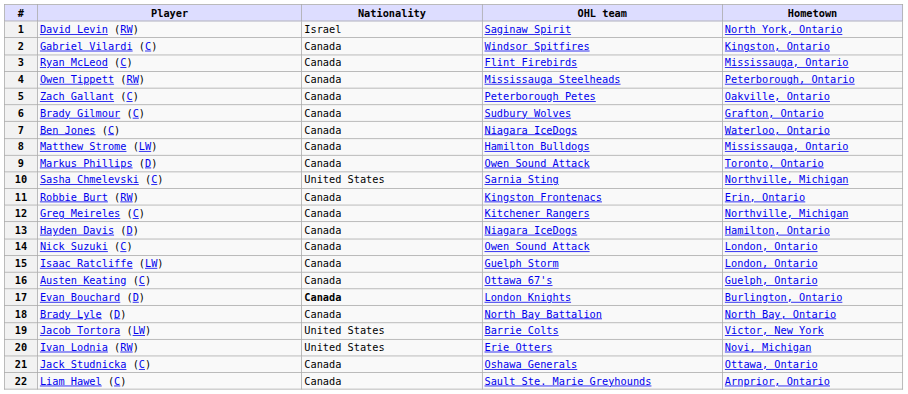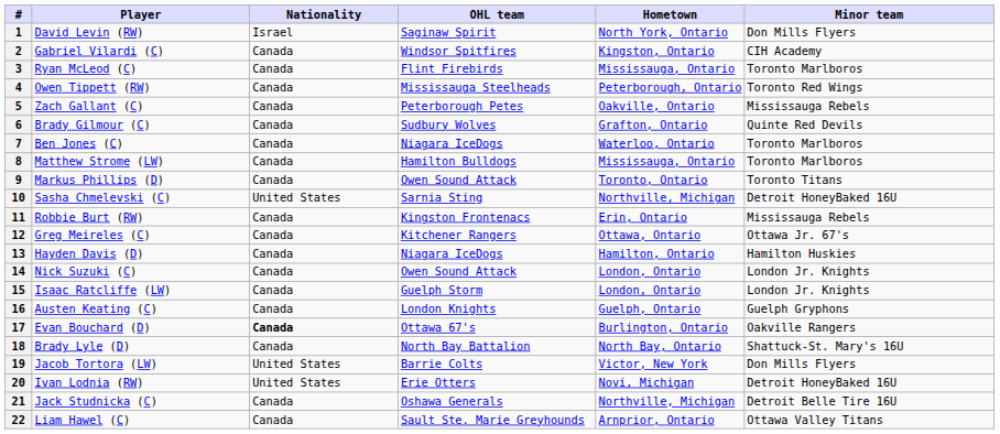 <table class="wikitable">
 <tr>
 <th style="background:#ddf; width:2.75%;">#</th>
 <th style="background:#ddf; width:22.0%;">Player</th>
 <th style="background:#ddf; width:15.0%;">Nationality</th>
 <th style="background:#ddf; width:20.0%;">OHL team</th>
 <th style="background:#ddf; width:15.0%;">Hometown</th>
+<th style="background:#ddf; width:100.0%;">Minor team</th>
 </tr>
 <tr>
 <th>1</th>
 <td><a href='#'>David Levin</a> (<a href='#'>RW</a>)</td>
 <td> Israel</td>
 <td><a href='#'>Saginaw Spirit</a></td>
 <td><a href='#'>North York, Ontario</a></td>
+<td>Don Mills Flyers</td>
 </tr>
 <tr>
 <th>2</th>
 <td><a href='#'>Gabriel Vilardi</a> (<a href='#'>C</a>)</td>
 <td> Canada</td>
 <td><a href='#'>Windsor Spitfires</a></td>
 <td><a href='#'>Kingston, Ontario</a></td>
+<td>CIH Academy</td>
 </tr>
 <tr>
 <th>3</th>
 <td><a href='#'>Ryan McLeod</a> (<a href='#'>C</a>)</td>
 <td> Canada</td>
 <td><a href='#'>Flint Firebirds</a></td>
 <td><a href='#'>Mississauga, Ontario</a></td>
+<td>Toronto Marlboros</td>
 </tr>
 <tr>
 <th>4</th>
 <td><a href='#'>Owen Tippett</a> (<a href='#'>RW</a>)</td>
 <td> Canada</td>
 <td><a href='#'>Mississauga Steelheads</a></td>
 <td><a href='#'>Peterborough, Ontario</a></td>
+<td>Toronto Red Wings</td>
 </tr>
 <tr>
 <th>5</th>
 <td><a href='#'>Zach Gallant</a> (<a href='#'>C</a>)</td>
 <td> Canada</td>
 <td><a href='#'>Peterborough Petes</a></td>
 <td><a href='#'>Oakville, Ontario</a></td>
+<td>Mississauga Rebels</td>
 </tr>
 <tr>
 <th>6</th>
 <td><a href='#'>Brady Gilmour</a> (<a href='#'>C</a>)</td>
 <td> Canada</td>
 <td><a href='#'>Sudbury Wolves</a></td>
 <td><a href='#'>Grafton, Ontario</a></td>
+<td>Quinte Red Devils</td>
 </tr>
 <tr>
 <th>7</th>
 <td><a href='#'>Ben Jones</a> (<a href='#'>C</a>)</td>
 <td> Canada</td>
 <td><a href='#'>Niagara IceDogs</a></td>
 <td><a href='#'>Waterloo, Ontario</a></td>
+<td>Toronto Marlboros</td>
 </tr>
 <tr>
 <th>8</th>
 <td><a href='#'>Matthew Strome</a> (<a href='#'>LW</a>)</td>
 <td> Canada</td>
 <td><a href='#'>Hamilton Bulldogs</a></td>
 <td><a href='#'>Mississauga, Ontario</a></td>
+<td>Toronto Marlboros</td>
 </tr>
 <tr>
 <th>9</th>
 <td><a href='#'>Markus Phillips</a> (<a href='#'>D</a>)</td>
 <td> Canada</td>
 <td><a href='#'>Owen Sound Attack</a></td>
 <td><a href='#'>Toronto, Ontario</a></td>
+<td>Toronto Titans</td>
 </tr>
 <tr>
 <th>10</th>
 <td><a href='#'>Sasha Chmelevski</a> (<a href='#'>C</a>)</td>
 <td> United States</td>
 <td><a href='#'>Sarnia Sting</a></td>
 <td><a href='#'>Northville, Michigan</a></td>
+<td>Detroit HoneyBaked 16U</td>
 </tr>
 <tr>
 <th>11</th>
 <td><a href='#'>Robbie Burt</a> (<a href='#'>RW</a>)</td>
 <td> Canada</td>
 <td><a href='#'>Kingston Frontenacs</a></td>
 <td><a href='#'>Erin, Ontario</a></td>
+<td>Mississauga Rebels</td>
 </tr>
 <tr>
 <th>12</th>
 <td><a href='#'>Greg Meireles</a> (<a href='#'>C</a>)</td>
 <td> Canada</td>
 <td><a href='#'>Kitchener Rangers</a></td>
-<td><a href='#'>Northville, Michigan</a></td>
+<td><a href='#'>Ottawa, Ontario</a></td>
+<td>Ottawa Jr. 67's</td>
 </tr>
 <tr>
 <th>13</th>
 <td><a href='#'>Hayden Davis</a> (<a href='#'>D</a>)</td>
 <td> Canada</td>
 <td><a href='#'>Niagara IceDogs</a></td>
 <td><a href='#'>Hamilton, Ontario</a></td>
+<td>Hamilton Huskies</td>
 </tr>
 <tr>
 <th>14</th>
 <td><a href='#'>Nick Suzuki</a> (<a href='#'>C</a>)</td>
 <td> Canada</td>
 <td><a href='#'>Owen Sound Attack</a></td>
 <td><a href='#'>London, Ontario</a></td>
+<td>London Jr. Knights</td>
 </tr>
 <tr>
 <th>15</th>
 <td><a href='#'>Isaac Ratcliffe</a> (<a href='#'>LW</a>)</td>
 <td> Canada</td>
 <td><a href='#'>Guelph Storm</a></td>
 <td><a href='#'>London, Ontario</a></td>
+<td>London Jr. Knights</td>
 </tr>
 <tr>
 <th>16</th>
 <td><a href='#'>Austen Keating</a> (<a href='#'>C</a>)</td>
 <td> Canada</td>
-<td><a href='#'>Ottawa 67's</a></td>
+<td><a href='#'>London Knights</a></td>
 <td><a href='#'>Guelph, Ontario</a></td>
+<td>Guelph Gryphons</td>
 </tr>
 <tr>
 <th>17</th>
 <td><a href='#'>Evan Bouchard</a> (<a href='#'>D</a>)</td>
 <td><strong> Canada</strong></td>
-<td><a href='#'>London Knights</a></td>
+<td><a href='#'>Ottawa 67's</a></td>
 <td><a href='#'>Burlington, Ontario</a></td>
+<td>Oakville Rangers</td>
 </tr>
 <tr>
 <th>18</th>
 <td><a href='#'>Brady Lyle</a> (<a href='#'>D</a>)</td>
 <td> Canada</td>
 <td><a href='#'>North Bay Battalion</a></td>
 <td><a href='#'>North Bay, Ontario</a></td>
+<td>Shattuck-St. Mary's 16U</td>
 </tr>
 <tr>
 <th>19</th>
 <td><a href='#'>Jacob Tortora</a> (<a href='#'>LW</a>)</td>
 <td> United States</td>
 <td><a href='#'>Barrie Colts</a></td>
 <td><a href='#'>Victor, New York</a></td>
+<td>Don Mills Flyers</td>
 </tr>
 <tr>
 <th>20</th>
 <td><a href='#'>Ivan Lodnia</a> (<a href='#'>RW</a>)</td>
 <td> United States</td>
 <td><a href='#'>Erie Otters</a></td>
 <td><a href='#'>Novi, Michigan</a></td>
+<td>Detroit HoneyBaked 16U</td>
 </tr>
 <tr>
 <th>21</th>
 <td><a href='#'>Jack Studnicka</a> (<a href='#'>C</a>)</td>
 <td> Canada</td>
 <td><a href='#'>Oshawa Generals</a></td>
-<td><a href='#'>Ottawa, Ontario</a></td>
+<td><a href='#'>Northville, Michigan</a></td>
+<td>Detroit Belle Tire 16U</td>
 </tr>
 <tr>
 <th>22</th>
 <td><a href='#'>Liam Hawel</a> (<a href='#'>C</a>)</td>
 <td> Canada</td>
 <td><a href='#'>Sault Ste. Marie Greyhounds</a></td>
 <td><a href='#'>Arnprior, Ontario</a></td>
+<td>Ottawa Valley Titans</td>
 </tr>
 </table>
